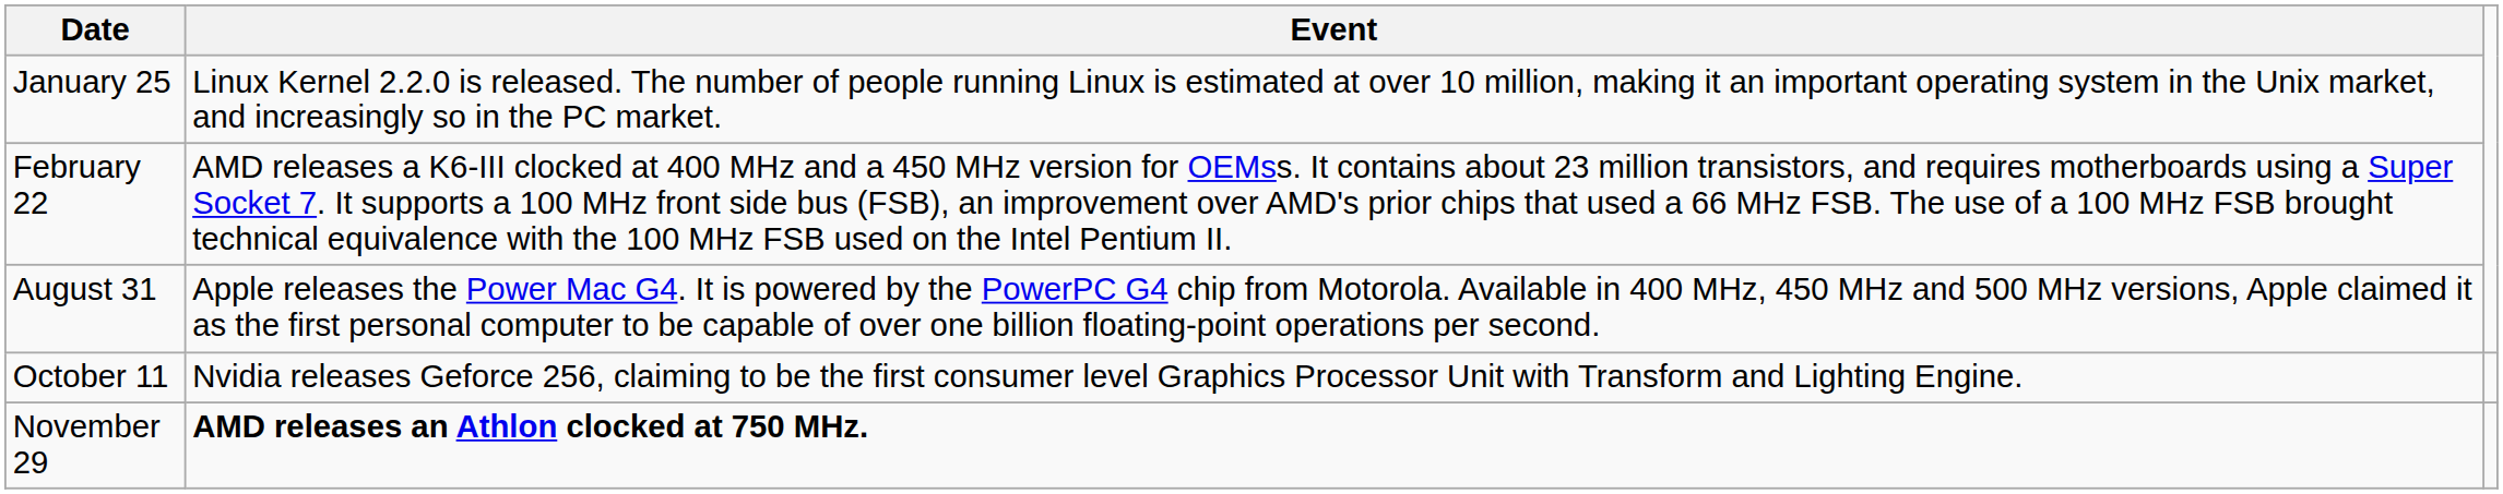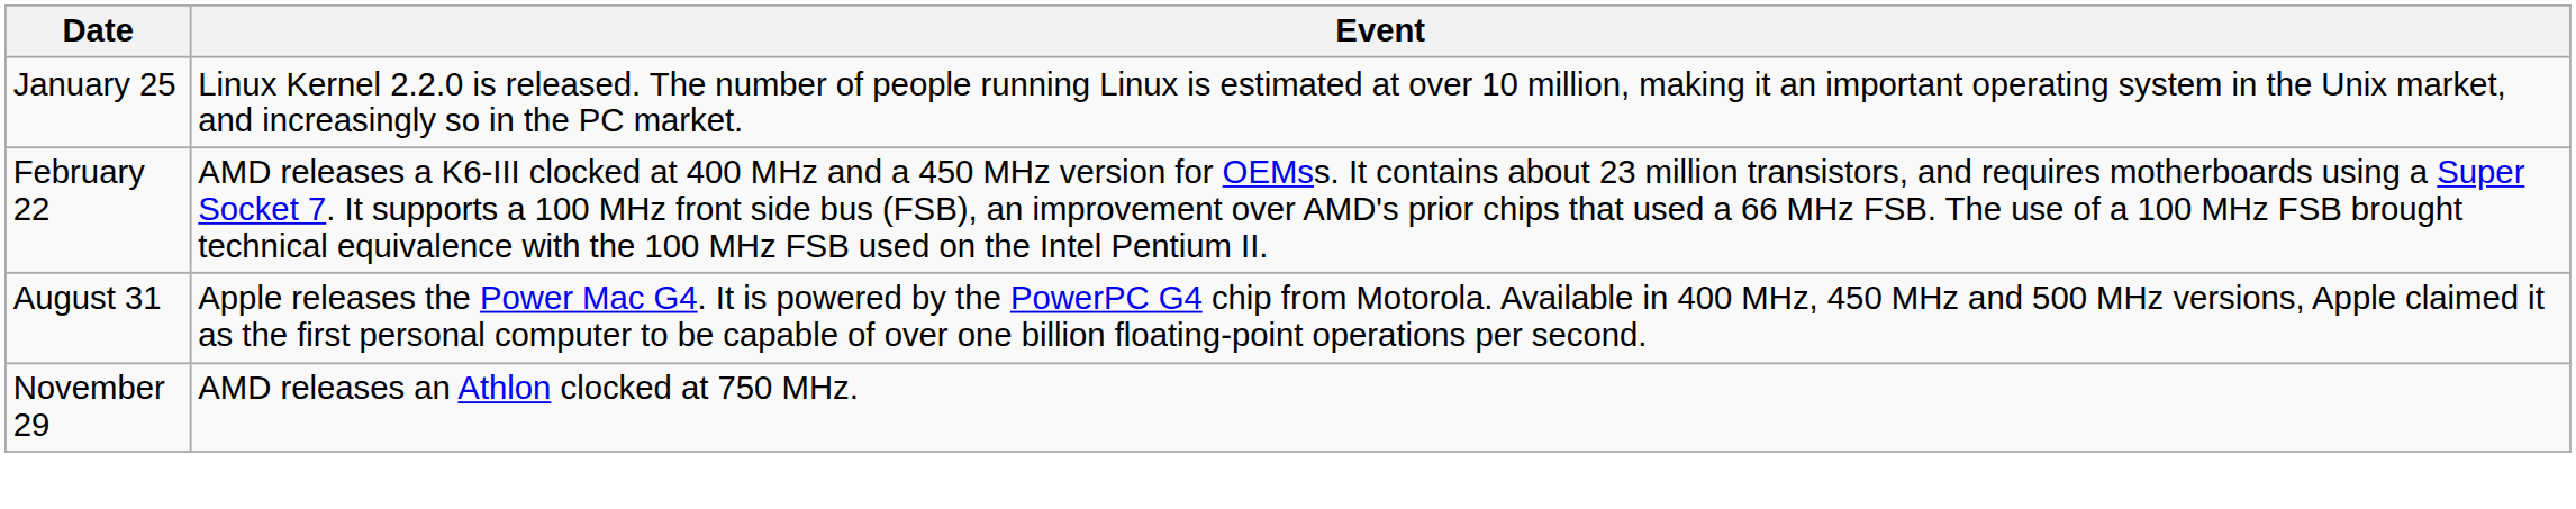 <table class="wikitable sortable">
 <tr>
 <th>Date</th>
 <th class="unsortable">Event</th>
 </tr>
 <tr valign="top">
 <td>January 25</td>
 <td>Linux Kernel 2.2.0 is released. The number of people running Linux is estimated at over 10 million, making it an important operating system in the Unix market, and increasingly so in the PC market.</td>
 </tr>
 <tr valign="top">
 <td>February 22</td>
 <td>AMD releases a K6-III clocked at 400 MHz and a 450 MHz version for <a href='#'>OEMs</a>s. It contains about 23 million transistors, and requires motherboards using a <a href='#'>Super Socket 7</a>. It supports a 100 MHz front side bus (FSB), an improvement over AMD's prior chips that used a 66 MHz FSB. The use of a 100 MHz FSB brought technical equivalence with the 100 MHz FSB used on the Intel Pentium II.</td>
 </tr>
 <tr valign="top">
 <td>August 31</td>
 <td>Apple releases the <a href='#'>Power Mac G4</a>. It is powered by the <a href='#'>PowerPC G4</a> chip from Motorola. Available in 400 MHz, 450 MHz and 500 MHz versions, Apple claimed it as the first personal computer to be capable of over one billion floating-point operations per second.</td>
 </tr>
 <tr valign="top">
-<td>October 11</td>
-<td>Nvidia releases Geforce 256, claiming to be the first consumer level Graphics Processor Unit with Transform and Lighting Engine.</td>
-<td></td>
-</tr>
-<tr valign="top">
 <td>November 29</td>
-<td><strong>AMD releases an <a href='#'>Athlon</a> clocked at 750 MHz.</strong></td>
+<td>AMD releases an <a href='#'>Athlon</a> clocked at 750 MHz.</td>
 </tr>
 </table>
